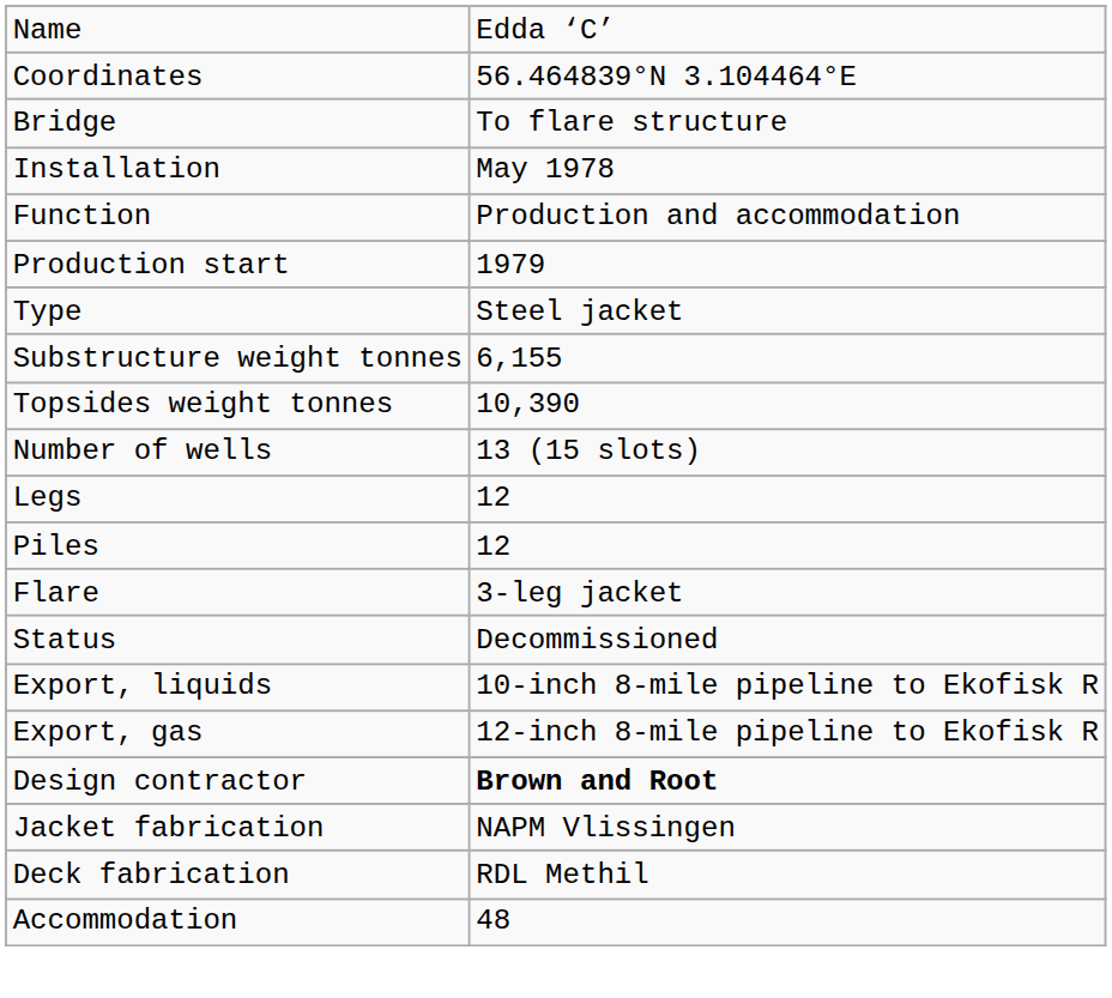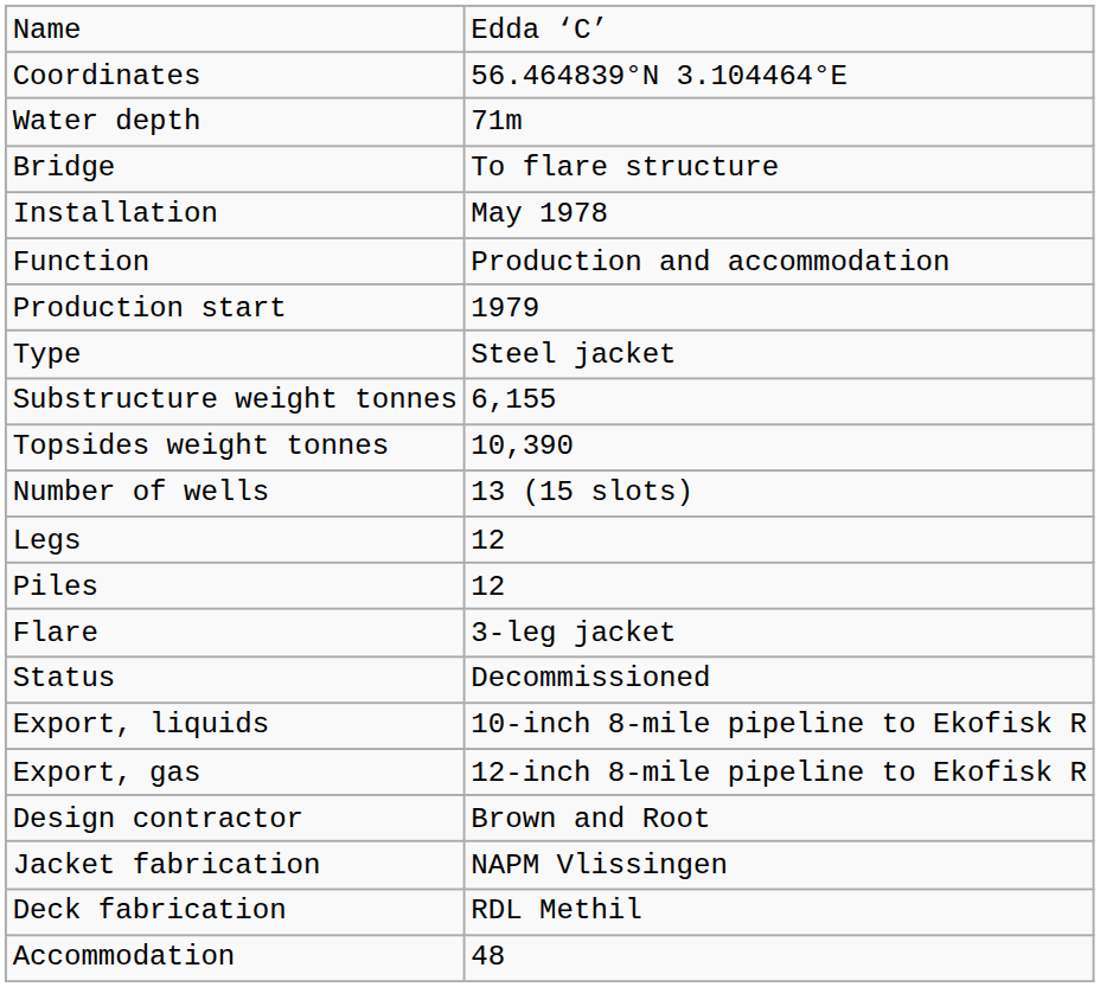 <table class="wikitable">
 <tr>
 <td>Name</td>
 <td>Edda ‘C’</td>
 </tr>
 <tr>
 <td>Coordinates</td>
 <td>56.464839°N 3.104464°E</td>
+</tr>
+<tr>
+<td>Water depth</td>
+<td>71m</td>
 </tr>
 <tr>
 <td>Bridge</td>
 <td>To flare structure</td>
 </tr>
 <tr>
 <td>Installation</td>
 <td>May 1978</td>
 </tr>
 <tr>
 <td>Function</td>
 <td>Production and accommodation</td>
 </tr>
 <tr>
 <td>Production start</td>
 <td>1979</td>
 </tr>
 <tr>
 <td>Type</td>
 <td>Steel jacket</td>
 </tr>
 <tr>
 <td>Substructure weight tonnes</td>
 <td>6,155</td>
 </tr>
 <tr>
 <td>Topsides weight tonnes</td>
 <td>10,390</td>
 </tr>
 <tr>
 <td>Number of wells</td>
 <td>13 (15 slots)</td>
 </tr>
 <tr>
 <td>Legs</td>
 <td>12</td>
 </tr>
 <tr>
 <td>Piles</td>
 <td>12</td>
 </tr>
 <tr>
 <td>Flare</td>
 <td>3-leg jacket</td>
 </tr>
 <tr>
 <td>Status</td>
 <td>Decommissioned</td>
 </tr>
 <tr>
 <td>Export, liquids</td>
 <td>10-inch 8-mile pipeline to Ekofisk  R</td>
 </tr>
 <tr>
 <td>Export, gas</td>
 <td>12-inch 8-mile pipeline to Ekofisk  R</td>
 </tr>
 <tr>
 <td>Design contractor</td>
-<td><strong>Brown and Root</strong></td>
+<td>Brown and Root</td>
 </tr>
 <tr>
 <td>Jacket fabrication</td>
 <td>NAPM Vlissingen</td>
 </tr>
 <tr>
 <td>Deck fabrication</td>
 <td>RDL Methil</td>
 </tr>
 <tr>
 <td>Accommodation</td>
 <td>48</td>
 </tr>
 </table>
